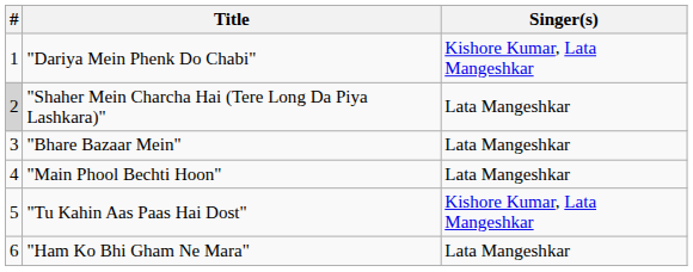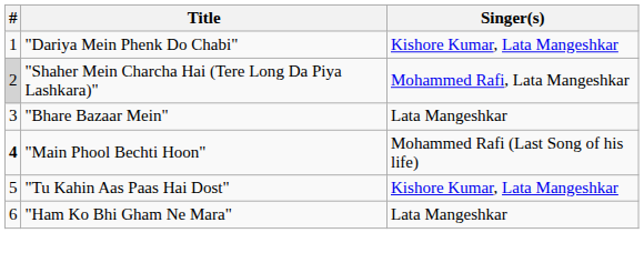 <table class="wikitable">
 <tr>
 <th>#</th>
 <th>Title</th>
 <th>Singer(s)</th>
 </tr>
 <tr>
 <td>1</td>
 <td>"Dariya Mein Phenk Do Chabi"</td>
 <td><a href='#'>Kishore Kumar</a>, <a href='#'>Lata Mangeshkar</a></td>
 </tr>
 <tr>
 <td style="background: lightgrey;">2</td>
 <td>"Shaher Mein Charcha Hai (Tere Long Da Piya Lashkara)"</td>
-<td>Lata Mangeshkar</td>
+<td><a href='#'>Mohammed Rafi</a>, Lata Mangeshkar</td>
 </tr>
 <tr>
 <td>3</td>
 <td>"Bhare Bazaar Mein"</td>
 <td>Lata Mangeshkar</td>
 </tr>
 <tr>
-<td>4</td>
+<td><strong>4</strong></td>
 <td>"Main Phool Bechti Hoon"</td>
-<td>Lata Mangeshkar</td>
+<td>Mohammed Rafi (Last Song of his life)</td>
 </tr>
 <tr>
 <td>5</td>
 <td>"Tu Kahin Aas Paas Hai Dost"</td>
 <td><a href='#'>Kishore Kumar</a>, <a href='#'>Lata Mangeshkar</a></td>
 </tr>
 <tr>
 <td>6</td>
 <td>"Ham Ko Bhi Gham Ne Mara"</td>
 <td>Lata Mangeshkar</td>
 </tr>
 </table>
